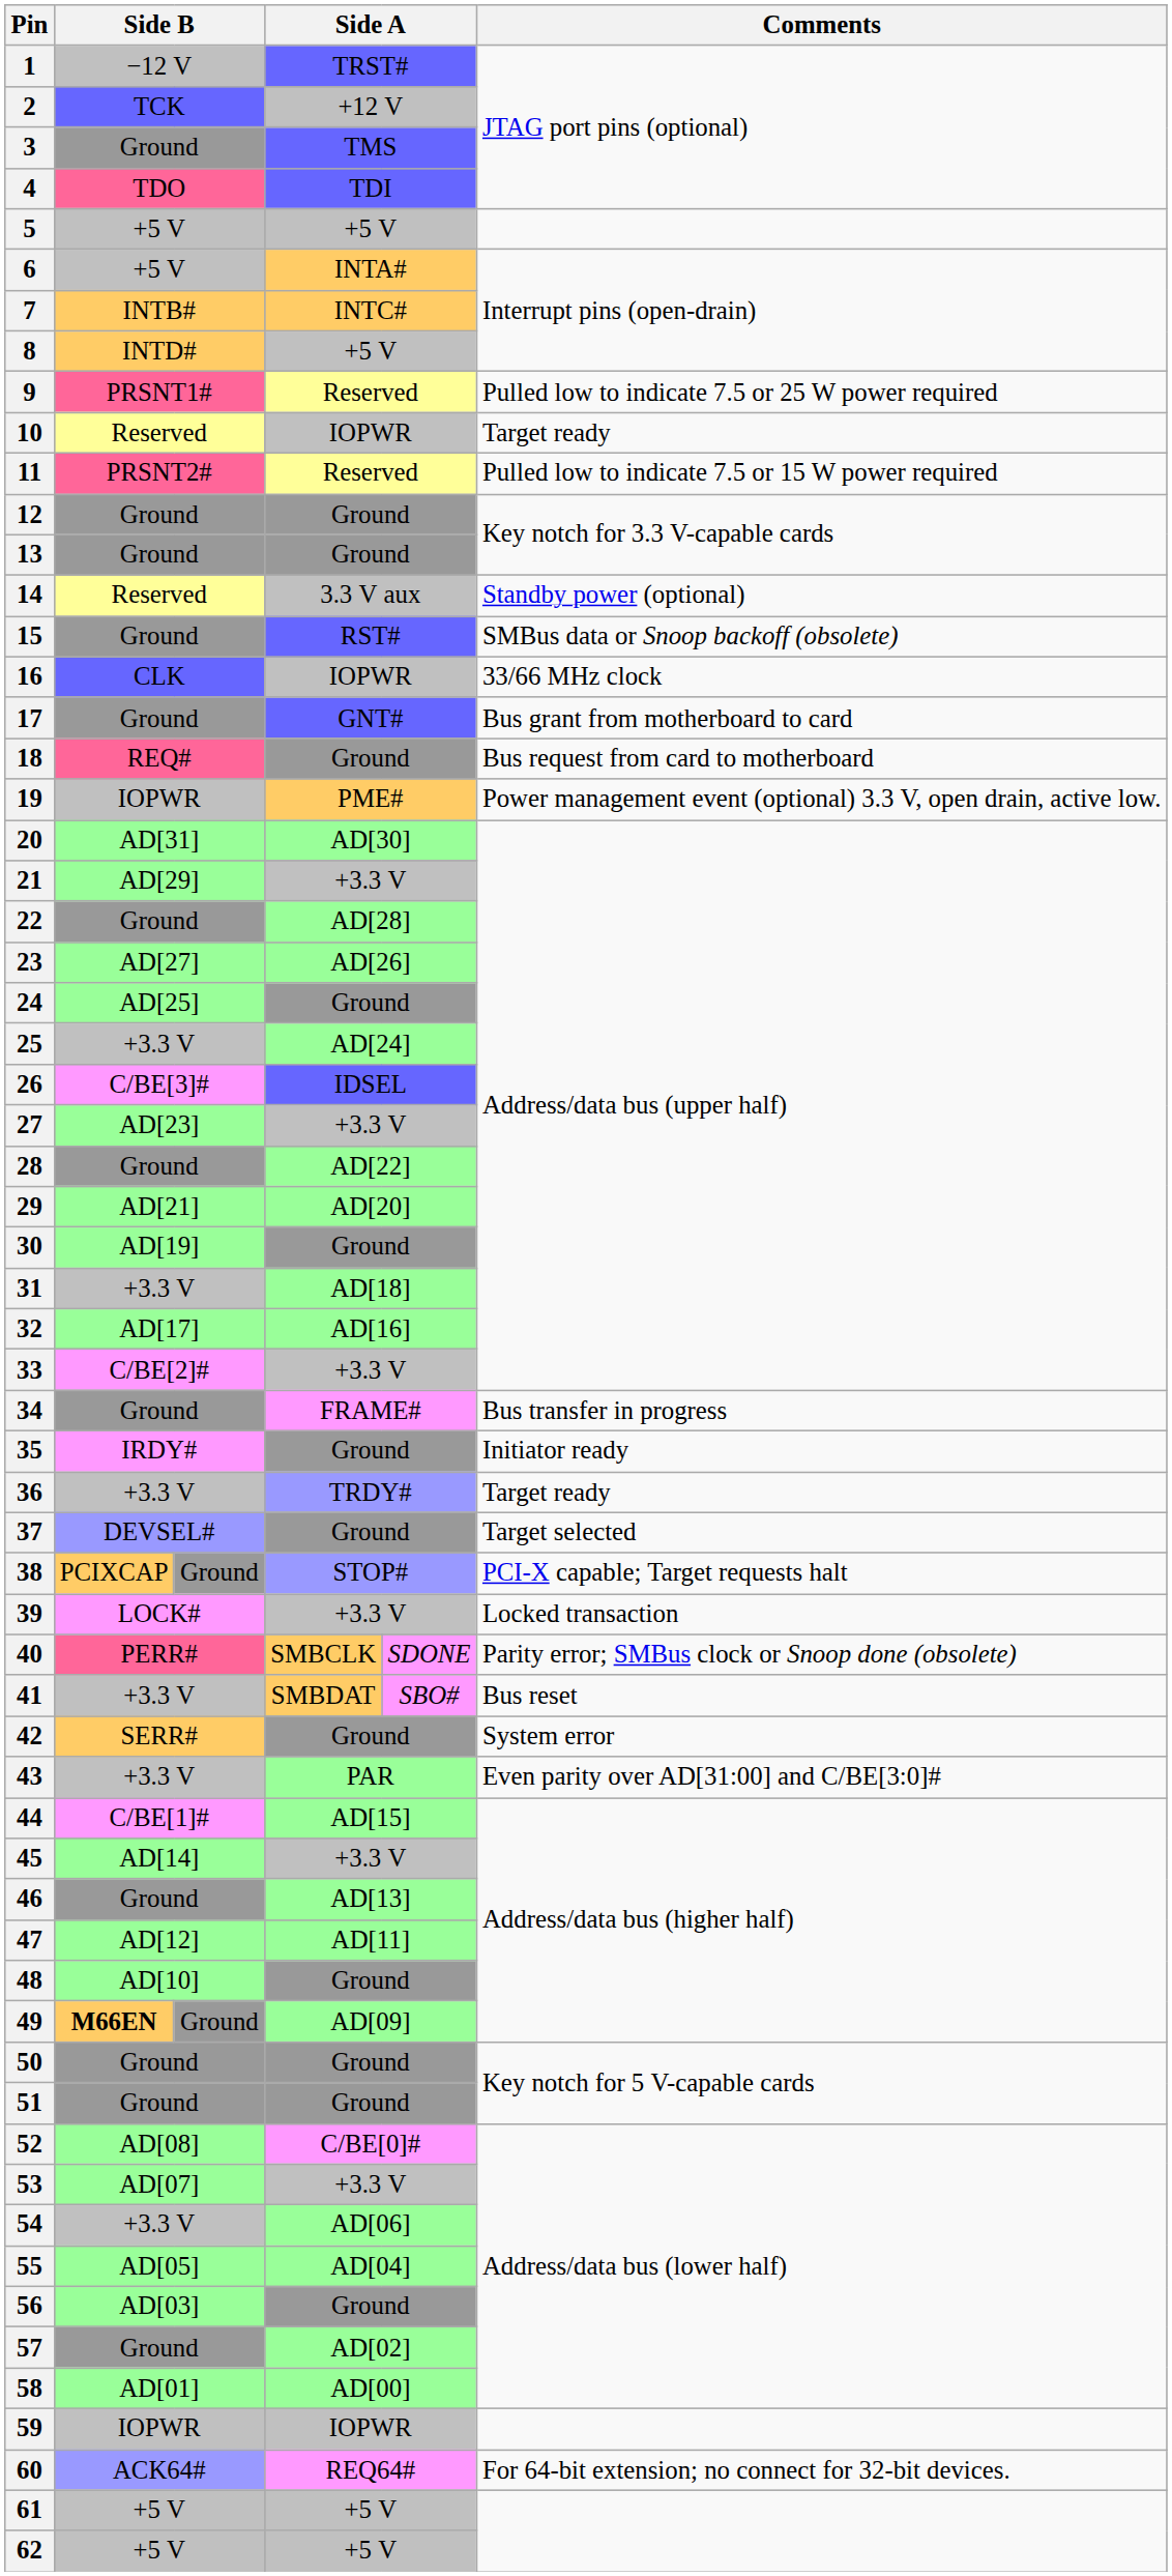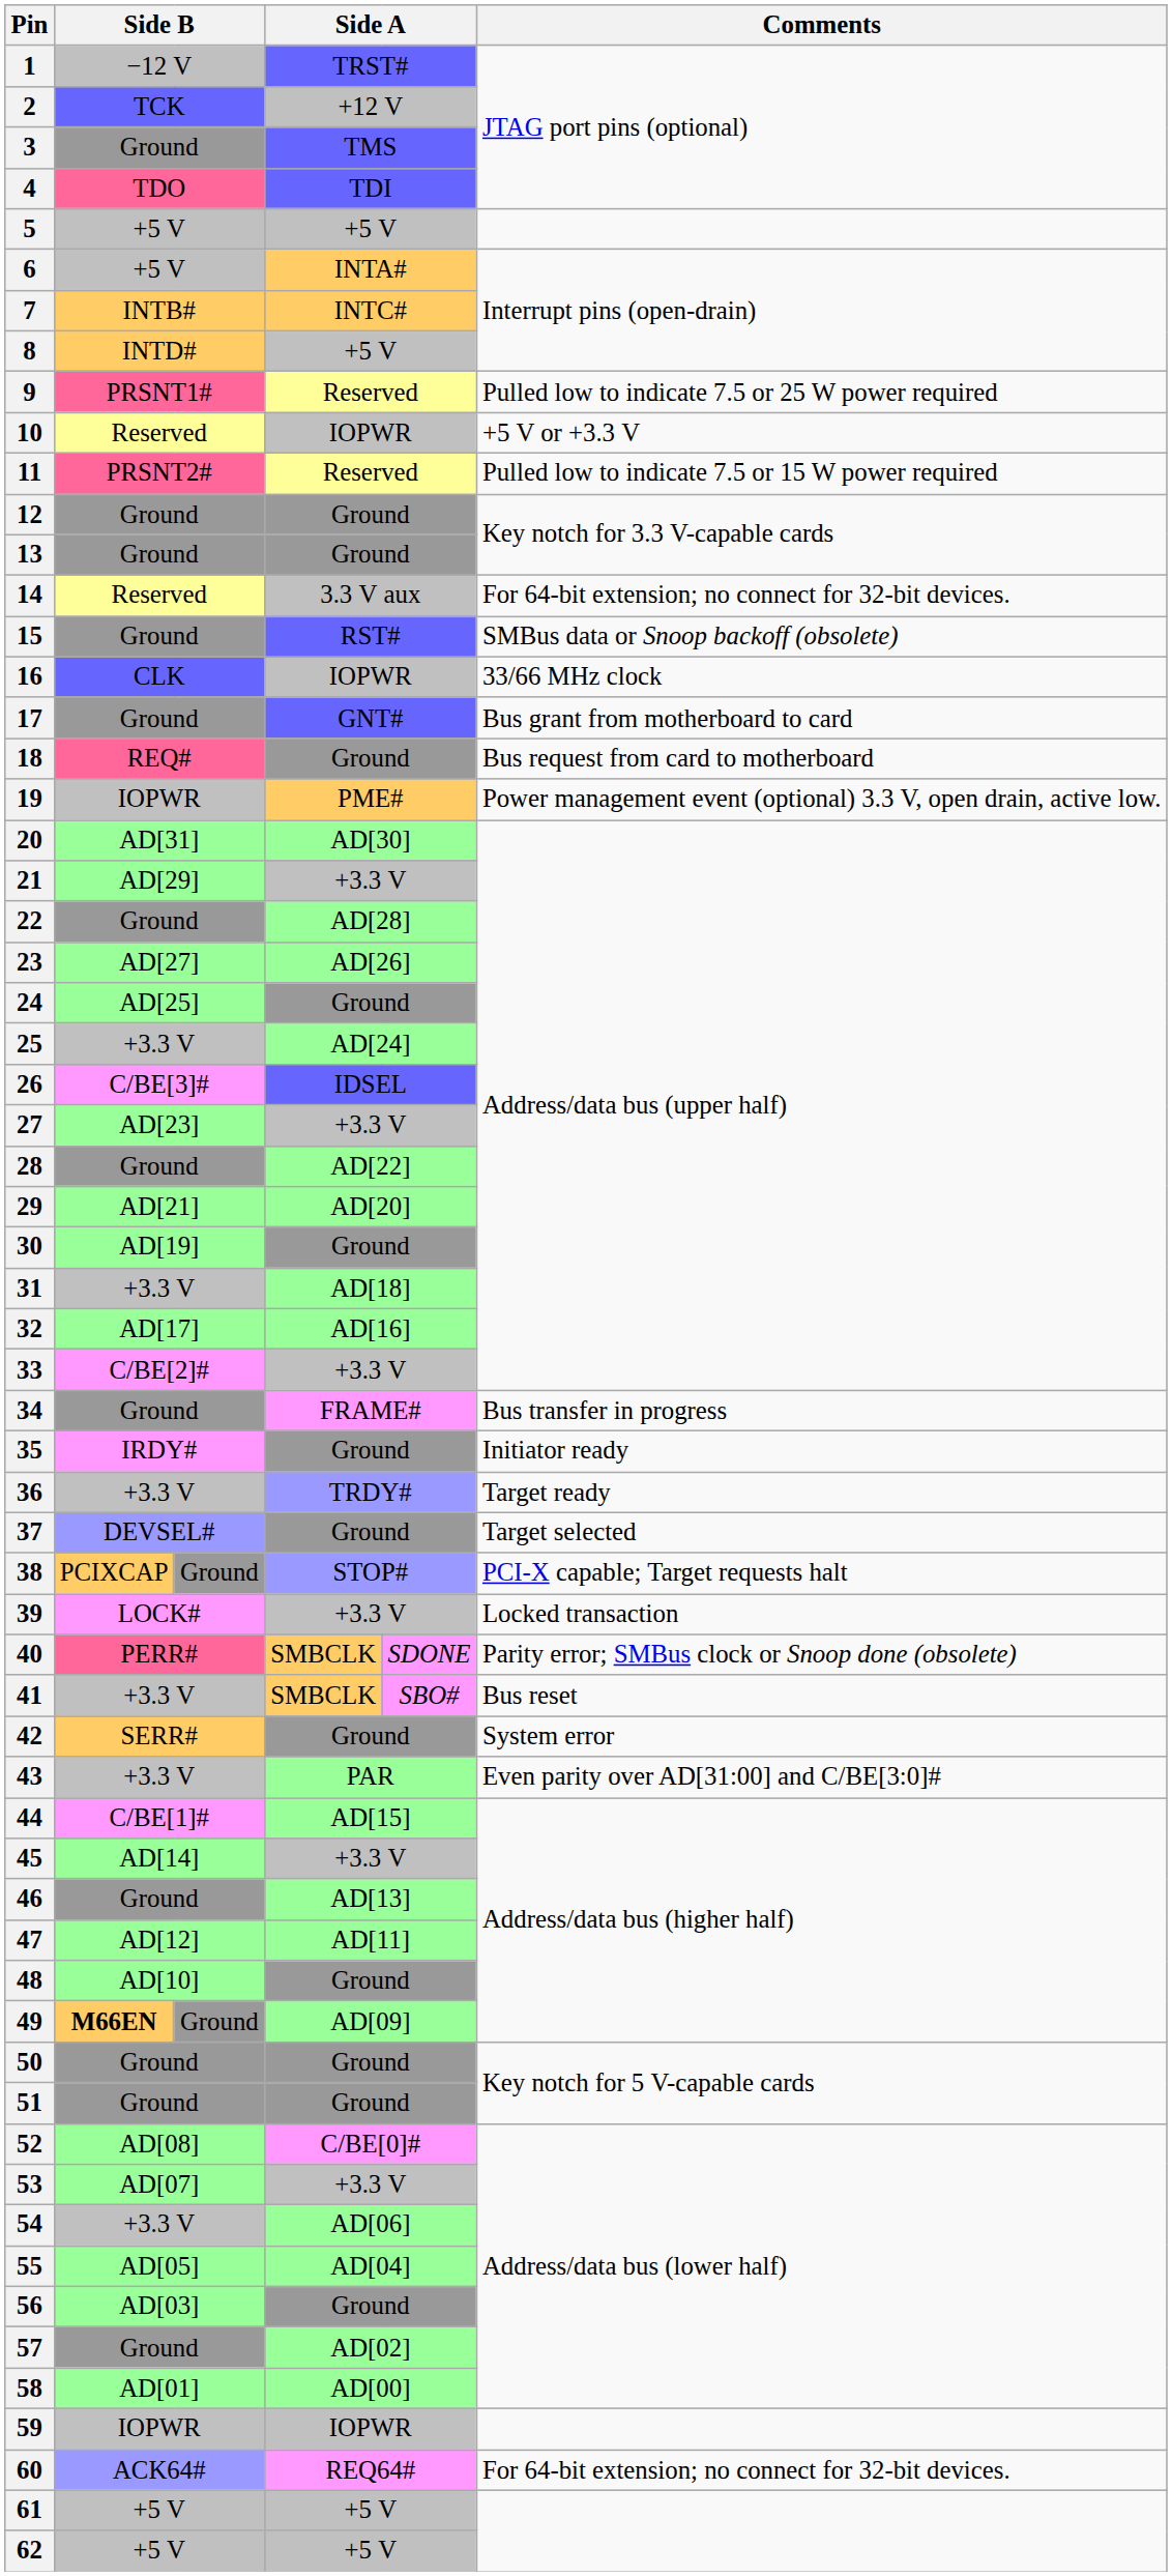 <table class=wikitable>
 <tr>
 <th>Pin</th>
 <th colspan="2">Side B</th>
 <th colspan="2">Side A</th>
 <th>Comments</th>
 </tr>
 <tr>
 <th>1</th>
 <td align=center colspan="2" style="background:silver">−12 V</td>
 <td align=center colspan="2" style="background:#66f">TRST#</td>
 <td rowspan=4><a href='#'>JTAG</a> port pins (optional)</td>
 </tr>
 <tr>
 <th>2</th>
 <td align=center colspan="2" style="background:#66f">TCK</td>
 <td align=center colspan="2" style="background:silver">+12 V</td>
 </tr>
 <tr>
 <th>3</th>
 <td align=center colspan="2" style="background:#999">Ground</td>
 <td align=center colspan="2" style="background:#66f">TMS</td>
 </tr>
 <tr>
 <th>4</th>
 <td align=center colspan="2" style="background:#f69">TDO</td>
 <td align=center colspan="2" style="background:#66f">TDI</td>
 </tr>
 <tr>
 <th>5</th>
 <td align=center colspan="2" style="background:silver">+5 V</td>
 <td align=center colspan="2" style="background:silver">+5 V</td>
 <td></td>
 </tr>
 <tr>
 <th>6</th>
 <td align=center colspan="2" style="background:silver">+5 V</td>
 <td align=center colspan="2" style="background:#fc6">INTA#</td>
 <td rowspan=3>Interrupt pins (open-drain)</td>
 </tr>
 <tr>
 <th>7</th>
 <td align=center colspan="2" style="background:#fc6">INTB#</td>
 <td align=center colspan="2" style="background:#fc6">INTC#</td>
 </tr>
 <tr>
 <th>8</th>
 <td align=center colspan="2" style="background:#fc6">INTD#</td>
 <td align=center colspan="2" style="background:silver">+5 V</td>
 </tr>
 <tr>
 <th>9</th>
 <td align=center colspan="2" style="background:#f69">PRSNT1#</td>
 <td align=center colspan="2" style="background:#ff9">Reserved</td>
 <td>Pulled low to indicate 7.5 or 25 W power required</td>
 </tr>
 <tr>
 <th>10</th>
 <td align=center colspan="2" style="background:#ff9">Reserved</td>
 <td align=center colspan="2" style="background:silver">IOPWR</td>
-<td>Target ready</td>
+<td>+5 V or +3.3 V</td>
 </tr>
 <tr>
 <th>11</th>
 <td align=center colspan="2" style="background:#f69">PRSNT2#</td>
 <td align=center colspan="2" style="background:#ff9">Reserved</td>
 <td>Pulled low to indicate 7.5 or 15 W power required</td>
 </tr>
 <tr>
 <th>12</th>
 <td align=center colspan="2" style="background:#999">Ground</td>
 <td align=center colspan="2" style="background:#999">Ground</td>
 <td rowspan=2>Key notch for 3.3 V-capable cards</td>
 </tr>
 <tr>
 <th>13</th>
 <td align=center colspan="2" style="background:#999">Ground</td>
 <td align=center colspan="2" style="background:#999">Ground</td>
 </tr>
 <tr>
 <th>14</th>
 <td align=center colspan="2" style="background:#ff9">Reserved</td>
 <td align=center colspan="2" style="background:silver">3.3 V aux</td>
-<td><a href='#'>Standby power</a> (optional)</td>
+<td>For 64-bit extension; no connect for 32-bit devices.</td>
 </tr>
 <tr>
 <th>15</th>
 <td align=center colspan="2" style="background:#999">Ground</td>
 <td align=center colspan="2" style="background:#66f">RST#</td>
 <td>SMBus data or <em>Snoop backoff (obsolete)</em></td>
 </tr>
 <tr>
 <th>16</th>
 <td align=center colspan="2" style="background:#66f">CLK</td>
 <td align=center colspan="2" style="background:silver">IOPWR</td>
 <td>33/66 MHz clock</td>
 </tr>
 <tr>
 <th>17</th>
 <td align=center colspan="2" style="background:#999">Ground</td>
 <td align=center colspan="2" style="background:#66f">GNT#</td>
 <td>Bus grant from motherboard to card</td>
 </tr>
 <tr>
 <th>18</th>
 <td align=center colspan="2" style="background:#f69">REQ#</td>
 <td align=center colspan="2" style="background:#999">Ground</td>
 <td>Bus request from card to motherboard</td>
 </tr>
 <tr>
 <th>19</th>
 <td align=center colspan="2" style="background:silver">IOPWR</td>
 <td align=center colspan="2" style="background:#fc6">PME#</td>
 <td>Power management event (optional) 3.3 V, open drain, active low.</td>
 </tr>
 <tr>
 <th>20</th>
 <td align=center colspan="2" style="background:#9f9">AD[31]</td>
 <td align=center colspan="2" style="background:#9f9">AD[30]</td>
 <td rowspan=14>Address/data bus (upper half)</td>
 </tr>
 <tr>
 <th>21</th>
 <td align=center colspan="2" style="background:#9f9">AD[29]</td>
 <td align=center colspan="2" style="background:silver">+3.3 V</td>
 </tr>
 <tr>
 <th>22</th>
 <td align=center colspan="2" style="background:#999">Ground</td>
 <td align=center colspan="2" style="background:#9f9">AD[28]</td>
 </tr>
 <tr>
 <th>23</th>
 <td align=center colspan="2" style="background:#9f9">AD[27]</td>
 <td align=center colspan="2" style="background:#9f9">AD[26]</td>
 </tr>
 <tr>
 <th>24</th>
 <td align=center colspan="2" style="background:#9f9">AD[25]</td>
 <td align=center colspan="2" style="background:#999">Ground</td>
 </tr>
 <tr>
 <th>25</th>
 <td align=center colspan="2" style="background:silver">+3.3 V</td>
 <td align=center colspan="2" style="background:#9f9">AD[24]</td>
 </tr>
 <tr>
 <th>26</th>
 <td align=center colspan="2" style="background:#f9f">C/BE[3]#</td>
 <td align=center colspan="2" style="background:#66f">IDSEL</td>
 </tr>
 <tr>
 <th>27</th>
 <td align=center colspan="2" style="background:#9f9">AD[23]</td>
 <td align=center colspan="2" style="background:silver">+3.3 V</td>
 </tr>
 <tr>
 <th>28</th>
 <td align=center colspan="2" style="background:#999">Ground</td>
 <td align=center colspan="2" style="background:#9f9">AD[22]</td>
 </tr>
 <tr>
 <th>29</th>
 <td align=center colspan="2" style="background:#9f9">AD[21]</td>
 <td align=center colspan="2" style="background:#9f9">AD[20]</td>
 </tr>
 <tr>
 <th>30</th>
 <td align=center colspan="2" style="background:#9f9">AD[19]</td>
 <td align=center colspan="2" style="background:#999">Ground</td>
 </tr>
 <tr>
 <th>31</th>
 <td align=center colspan="2" style="background:silver">+3.3 V</td>
 <td align=center colspan="2" style="background:#9f9">AD[18]</td>
 </tr>
 <tr>
 <th>32</th>
 <td align=center colspan="2" style="background:#9f9">AD[17]</td>
 <td align=center colspan="2" style="background:#9f9">AD[16]</td>
 </tr>
 <tr>
 <th>33</th>
 <td align=center colspan="2" style="background:#f9f">C/BE[2]#</td>
 <td align=center colspan="2" style="background:silver">+3.3 V</td>
 </tr>
 <tr>
 <th>34</th>
 <td align=center colspan="2" style="background:#999">Ground</td>
 <td align=center colspan="2" style="background:#f9f">FRAME#</td>
 <td>Bus transfer in progress</td>
 </tr>
 <tr>
 <th>35</th>
 <td align=center colspan="2" style="background:#f9f">IRDY#</td>
 <td align=center colspan="2" style="background:#999">Ground</td>
 <td>Initiator ready</td>
 </tr>
 <tr>
 <th>36</th>
 <td align=center colspan="2" style="background:silver">+3.3 V</td>
 <td align=center colspan="2" style="background:#99f">TRDY#</td>
 <td>Target ready</td>
 </tr>
 <tr>
 <th>37</th>
 <td align=center colspan="2" style="background:#99f">DEVSEL#</td>
 <td align=center colspan="2" style="background:#999">Ground</td>
 <td>Target selected</td>
 </tr>
 <tr>
 <th>38</th>
 <td align=center style="background:#fc6">PCIXCAP</td>
 <td align=center style="background:#999">Ground</td>
 <td align=center colspan="2" style="background:#99f">STOP#</td>
 <td><a href='#'>PCI-X</a> capable; Target requests halt</td>
 </tr>
 <tr>
 <th>39</th>
 <td align=center colspan="2" style="background:#f9f">LOCK#</td>
 <td align=center colspan="2" style="background:silver">+3.3 V</td>
 <td>Locked transaction</td>
 </tr>
 <tr>
 <th>40</th>
 <td align=center colspan="2" style="background:#f69">PERR#</td>
 <td align=center style="background:#fc6">SMBCLK</td>
 <td align=center style="background:#f9f"><em>SDONE</em></td>
 <td>Parity error; <a href='#'>SMBus</a> clock or <em>Snoop done (obsolete)</em></td>
 </tr>
 <tr>
 <th>41</th>
 <td align=center colspan="2" style="background:silver">+3.3 V</td>
-<td align=center style="background:#fc6">SMBDAT</td>
+<td align=center style="background:#fc6">SMBCLK</td>
 <td align=center style="background:#f9f"><em>SBO#</em></td>
 <td>Bus reset</td>
 </tr>
 <tr>
 <th>42</th>
 <td align=center colspan="2" style="background:#fc6">SERR#</td>
 <td align=center colspan="2" style="background:#999">Ground</td>
 <td>System error</td>
 </tr>
 <tr>
 <th>43</th>
 <td align=center colspan="2" style="background:silver">+3.3 V</td>
 <td align=center colspan="2" style="background:#9f9">PAR</td>
 <td>Even parity over AD[31:00] and C/BE[3:0]#</td>
 </tr>
 <tr>
 <th>44</th>
 <td align=center colspan="2" style="background:#f9f">C/BE[1]#</td>
 <td align=center colspan="2" style="background:#9f9">AD[15]</td>
 <td rowspan=6>Address/data bus (higher half)</td>
 </tr>
 <tr>
 <th>45</th>
 <td align=center colspan="2" style="background:#9f9">AD[14]</td>
 <td align=center colspan="2" style="background:silver">+3.3 V</td>
 </tr>
 <tr>
 <th>46</th>
 <td align=center colspan="2" style="background:#999">Ground</td>
 <td align=center colspan="2" style="background:#9f9">AD[13]</td>
 </tr>
 <tr>
 <th>47</th>
 <td align=center colspan="2" style="background:#9f9">AD[12]</td>
 <td align=center colspan="2" style="background:#9f9">AD[11]</td>
 </tr>
 <tr>
 <th>48</th>
 <td align=center colspan="2" style="background:#9f9">AD[10]</td>
 <td align=center colspan="2" style="background:#999">Ground</td>
 </tr>
 <tr>
 <th>49</th>
 <td align=center style="background:#fc6"><strong>M66EN</strong></td>
 <td align=center style="background:#999">Ground</td>
 <td align=center colspan="2" style="background:#9f9">AD[09]</td>
 </tr>
 <tr>
 <th>50</th>
 <td align=center colspan="2" style="background:#999">Ground</td>
 <td align=center colspan="2" style="background:#999">Ground</td>
 <td rowspan=2>Key notch for 5 V-capable cards</td>
 </tr>
 <tr>
 <th>51</th>
 <td align=center colspan="2" style="background:#999">Ground</td>
 <td align=center colspan="2" style="background:#999">Ground</td>
 </tr>
 <tr>
 <th>52</th>
 <td align=center colspan="2" style="background:#9f9">AD[08]</td>
 <td align=center colspan="2" style="background:#f9f">C/BE[0]#</td>
 <td rowspan=7>Address/data bus (lower half)</td>
 </tr>
 <tr>
 <th>53</th>
 <td align=center colspan="2" style="background:#9f9">AD[07]</td>
 <td align=center colspan="2" style="background:silver">+3.3 V</td>
 </tr>
 <tr>
 <th>54</th>
 <td align=center colspan="2" style="background:silver">+3.3 V</td>
 <td align=center colspan="2" style="background:#9f9">AD[06]</td>
 </tr>
 <tr>
 <th>55</th>
 <td align=center colspan="2" style="background:#9f9">AD[05]</td>
 <td align=center colspan="2" style="background:#9f9">AD[04]</td>
 </tr>
 <tr>
 <th>56</th>
 <td align=center colspan="2" style="background:#9f9">AD[03]</td>
 <td align=center colspan="2" style="background:#999">Ground</td>
 </tr>
 <tr>
 <th>57</th>
 <td align=center colspan="2" style="background:#999">Ground</td>
 <td align=center colspan="2" style="background:#9f9">AD[02]</td>
 </tr>
 <tr>
 <th>58</th>
 <td align=center colspan="2" style="background:#9f9">AD[01]</td>
 <td align=center colspan="2" style="background:#9f9">AD[00]</td>
 </tr>
 <tr>
 <th>59</th>
 <td align=center colspan="2" style="background:silver">IOPWR</td>
 <td align=center colspan="2" style="background:silver">IOPWR</td>
 <td></td>
 </tr>
 <tr>
 <th>60</th>
 <td align=center colspan="2" style="background:#99f">ACK64#</td>
 <td align=center colspan="2" style="background:#f9f">REQ64#</td>
 <td>For 64-bit extension; no connect for 32-bit devices.</td>
 </tr>
 <tr>
 <th>61</th>
 <td align=center colspan="2" style="background:silver">+5 V</td>
 <td align=center colspan="2" style="background:silver">+5 V</td>
 <td rowspan=2></td>
 </tr>
 <tr>
 <th>62</th>
 <td align=center colspan="2" style="background:silver">+5 V</td>
 <td align=center colspan="2" style="background:silver">+5 V</td>
 </tr>
 </table>
